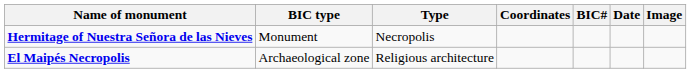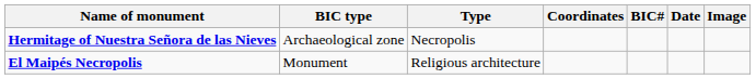 <table class="wikitable">
 <tr>
 <th>Name of monument</th>
 <th>BIC type</th>
 <th>Type</th>
 <th>Coordinates</th>
 <th>BIC#</th>
 <th>Date</th>
 <th>Image</th>
 </tr>
 <tr>
 <td><strong><a href='#'>Hermitage of Nuestra Señora de las Nieves</a></strong></td>
-<td>Monument</td>
+<td>Archaeological zone</td>
 <td>Necropolis</td>
 <td></td>
 <td></td>
 <td></td>
 <td></td>
 </tr>
 <tr>
 <td><strong><a href='#'>El Maipés Necropolis</a></strong></td>
-<td>Archaeological zone</td>
+<td>Monument</td>
 <td>Religious architecture</td>
 <td></td>
 <td></td>
 <td></td>
 <td></td>
 </tr>
 </table>
